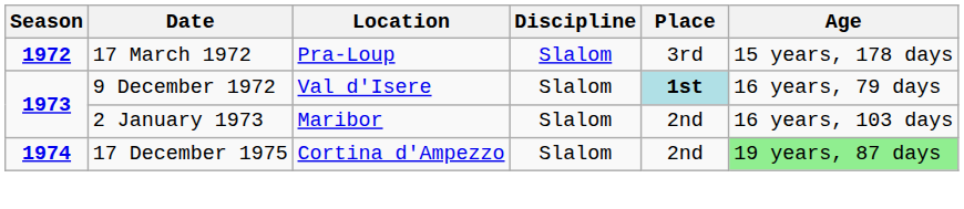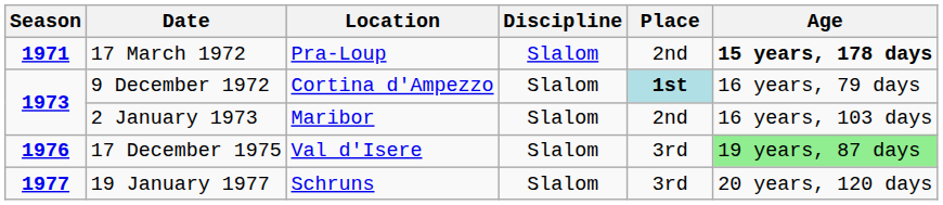 <table class="wikitable">
 <tr>
 <th>Season</th>
 <th>Date</th>
 <th>Location</th>
 <th>Discipline</th>
 <th width=50>Place</th>
 <th>Age</th>
 </tr>
 <tr>
-<td align=center><strong><a href='#'>1972</a></strong></td>
+<td align=center><strong><a href='#'>1971</a></strong></td>
 <td>17 March 1972</td>
 <td> <a href='#'>Pra-Loup</a></td>
 <td align=center><a href='#'>Slalom</a></td>
-<td align=center>3rd</td>
-<td>15 years, 178 days</td>
+<td align=center>2nd</td>
+<td><strong>15 years, 178 days</strong></td>
 </tr>
 <tr>
 <td align=center rowspan=2><strong><a href='#'>1973</a></strong></td>
 <td>9 December 1972</td>
-<td> <a href='#'>Val d'Isere</a></td>
+<td> <a href='#'>Cortina d'Ampezzo</a></td>
 <td align=center>Slalom</td>
 <td align=center bgcolor="#BOEOE6"><strong>1st</strong></td>
 <td>16 years, 79 days</td>
 </tr>
 <tr>
 <td>2 January 1973</td>
 <td> <a href='#'>Maribor</a></td>
 <td align=center>Slalom</td>
 <td align=center>2nd</td>
 <td>16 years, 103 days</td>
 </tr>
 <tr>
-<td align=center><strong><a href='#'>1974</a></strong></td>
+<td align=center><strong><a href='#'>1976</a></strong></td>
 <td>17 December 1975</td>
-<td> <a href='#'>Cortina d'Ampezzo</a></td>
+<td> <a href='#'>Val d'Isere</a></td>
 <td align=center>Slalom</td>
-<td align=center>2nd</td>
+<td align=center>3rd</td>
 <td style="background: lightgreen;">19 years, 87 days</td>
 </tr>
+<tr>
+<td align=center><strong><a href='#'>1977</a></strong></td>
+<td>19 January 1977</td>
+<td> <a href='#'>Schruns</a></td>
+<td align=center>Slalom</td>
+<td align=center>3rd</td>
+<td>20 years, 120 days</td>
+</tr>
 </table>
